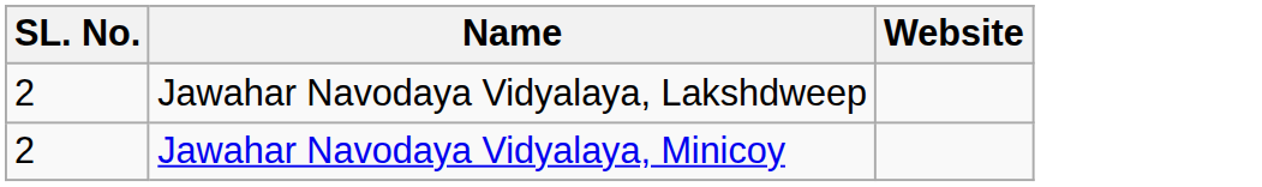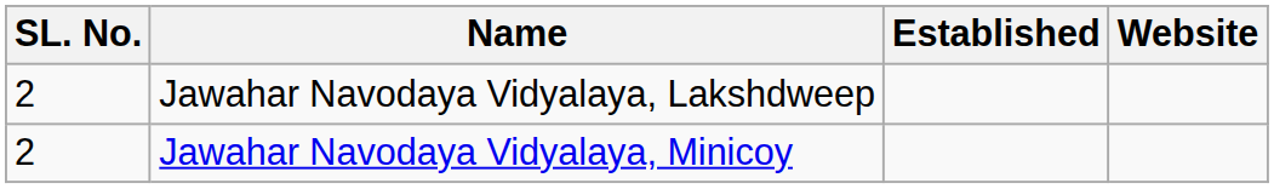 <table class="wikitable sortable mw-collapsible">
 <tr>
 <th>SL. No.</th>
 <th>Name</th>
+<th>Established</th>
 <th>Website</th>
 </tr>
 <tr>
 <td>2</td>
 <td>Jawahar Navodaya Vidyalaya, Lakshdweep</td>
 <td></td>
+<td></td>
 </tr>
 <tr>
 <td>2</td>
 <td><a href='#'>Jawahar Navodaya Vidyalaya, Minicoy</a></td>
 <td></td>
+<td></td>
 </tr>
 </table>
